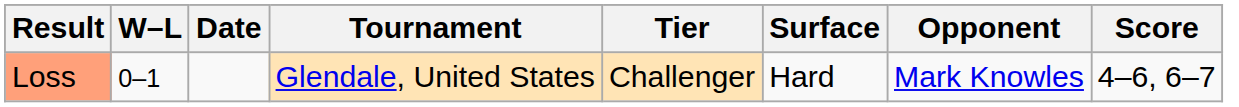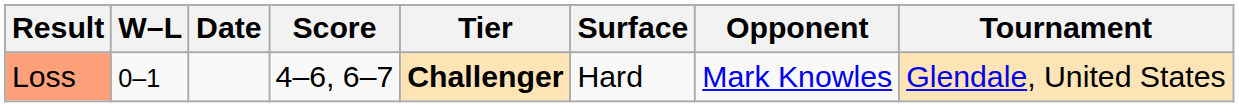 <table class="sortable wikitable">
 <tr>
 <th>Result</th>
 <th class="unsortable">W–L</th>
 <th>Date</th>
-<th>Tournament</th>
+<th class="unsortable">Score</th>
 <th>Tier</th>
 <th>Surface</th>
 <th>Opponent</th>
-<th class="unsortable">Score</th>
+<th>Tournament</th>
 </tr>
 <tr>
 <td style="background:#ffa07a;">Loss</td>
 <td><small>0–1</small></td>
 <td></td>
-<td style="background:moccasin;"><a href='#'>Glendale</a>, United States</td>
-<td style="background:moccasin;">Challenger</td>
+<td>4–6, 6–7</td>
+<td style="background:moccasin;"><strong>Challenger</strong></td>
 <td>Hard</td>
 <td> <a href='#'>Mark Knowles</a></td>
-<td>4–6, 6–7</td>
+<td style="background:moccasin;"><a href='#'>Glendale</a>, United States</td>
 </tr>
 </table>
